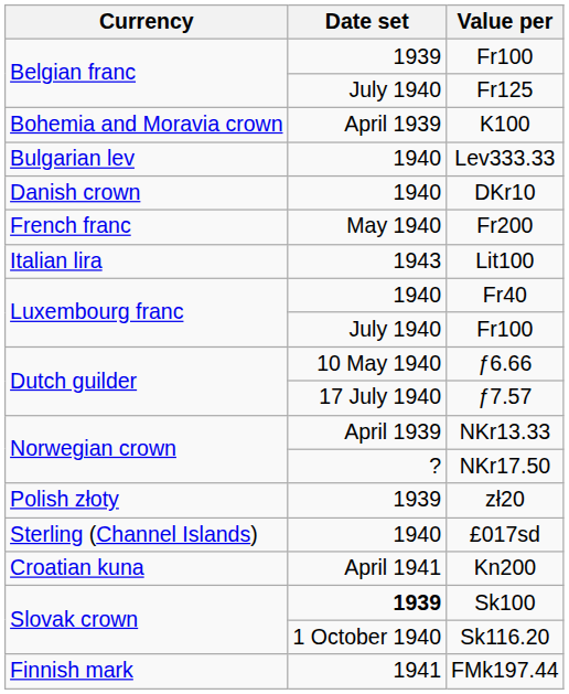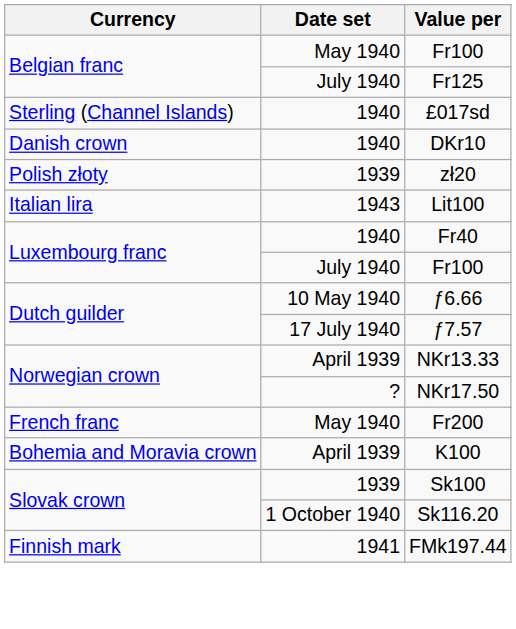 <table class="wikitable">
 <tr>
 <th>Currency</th>
 <th>Date set</th>
 <th>Value per </th>
 </tr>
 <tr>
 <td rowspan="2"><a href='#'>Belgian franc</a></td>
-<td align = "right">1939</td>
+<td align = "right">May 1940</td>
 <td align = "center">Fr100</td>
 </tr>
 <tr>
 <td align = "right">July 1940</td>
 <td align = "center">Fr125</td>
 </tr>
 <tr>
-<td><a href='#'>Bohemia and Moravia crown</a></td>
-<td align = "right">April 1939</td>
-<td align = "center">K100</td>
-</tr>
-<tr>
-<td><a href='#'>Bulgarian lev</a></td>
+<td><a href='#'>Sterling</a> (<a href='#'>Channel Islands</a>)</td>
 <td align = "right">1940</td>
-<td align = "center">Lev333.33</td>
+<td align = "center">£017sd</td>
 </tr>
 <tr>
 <td><a href='#'>Danish crown</a></td>
 <td align = "right">1940</td>
 <td align = "center">DKr10</td>
 </tr>
 <tr>
-<td><a href='#'>French franc</a></td>
-<td align = "right">May 1940</td>
-<td align = "center">Fr200</td>
+<td><a href='#'>Polish złoty</a></td>
+<td align = "right">1939</td>
+<td align = "center">zł20</td>
 </tr>
 <tr>
 <td><a href='#'>Italian lira</a></td>
 <td align = "right">1943</td>
 <td align = "center">Lit100</td>
 </tr>
 <tr>
 <td rowspan="2"><a href='#'>Luxembourg franc</a></td>
 <td align = "right">1940</td>
 <td align = "center">Fr40</td>
 </tr>
 <tr>
 <td align = "right">July 1940</td>
 <td align = "center">Fr100</td>
 </tr>
 <tr>
 <td rowspan="2"><a href='#'>Dutch guilder</a></td>
 <td align = "right">10 May 1940</td>
 <td align = "center">ƒ6.66</td>
 </tr>
 <tr>
 <td align = "right">17 July 1940</td>
 <td align = "center">ƒ7.57</td>
 </tr>
 <tr>
 <td rowspan="2"><a href='#'>Norwegian crown</a></td>
 <td align = "right">April 1939</td>
 <td align = "center">NKr13.33</td>
 </tr>
 <tr>
 <td align = "right">?</td>
 <td align = "center">NKr17.50</td>
 </tr>
 <tr>
-<td><a href='#'>Polish złoty</a></td>
-<td align = "right">1939</td>
-<td align = "center">zł20</td>
+<td><a href='#'>French franc</a></td>
+<td align = "right">May 1940</td>
+<td align = "center">Fr200</td>
 </tr>
 <tr>
-<td><a href='#'>Sterling</a> (<a href='#'>Channel Islands</a>)</td>
-<td align = "right">1940</td>
-<td align = "center">£017sd</td>
-</tr>
-<tr>
-<td><a href='#'>Croatian kuna</a></td>
-<td align = "right">April 1941</td>
-<td align = "center">Kn200</td>
+<td><a href='#'>Bohemia and Moravia crown</a></td>
+<td align = "right">April 1939</td>
+<td align = "center">K100</td>
 </tr>
 <tr>
 <td rowspan="2"><a href='#'>Slovak crown</a></td>
-<td align = "right"><strong>1939</strong></td>
+<td align = "right">1939</td>
 <td align = "center">Sk100</td>
 </tr>
 <tr>
 <td align = "right">1 October 1940</td>
 <td align = "center">Sk116.20</td>
 </tr>
 <tr>
 <td><a href='#'>Finnish mark</a></td>
 <td align = "right">1941</td>
 <td align = "center">FMk197.44</td>
 </tr>
 </table>
